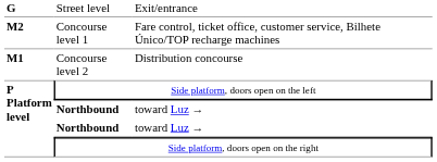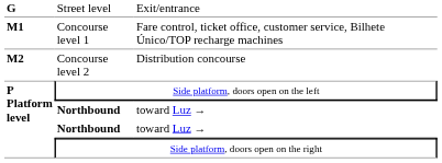 <table table border=0 cellspacing=0 cellpadding=3>
 <tr>
 <td style="vertical-align:top;" width=50><strong>G</strong></td>
 <td style="vertical-align:top;" width=100>Street level</td>
 <td style="vertical-align:top;" width=400>Exit/entrance</td>
 </tr>
 <tr>
-<td style="border-top:solid 1px gray;vertical-align:top;"><strong>M2</strong></td>
+<td style="border-top:solid 1px gray;vertical-align:top;"><strong>M1</strong></td>
 <td style="border-top:solid 1px gray;vertical-align:top;">Concourse level 1</td>
 <td style="border-top:solid 1px gray;vertical-align:top;">Fare control, ticket office, customer service, Bilhete Único/TOP recharge machines</td>
 </tr>
 <tr>
-<td style="border-top:solid 1px gray;vertical-align:top;"><strong>M1</strong></td>
+<td style="border-top:solid 1px gray;vertical-align:top;"><strong>M2</strong></td>
 <td style="border-top:solid 1px gray;vertical-align:top;">Concourse level 2</td>
 <td style="border-top:solid 1px gray;vertical-align:top;">Distribution concourse</td>
 </tr>
 <tr>
 <td style="border-top:solid 1px gray;border-bottom:solid 1px gray;vertical-align:top;" rowspan=5><strong>P<br>Platform level</strong></td>
 </tr>
 <tr>
 <td style="border-top:solid 1px gray;border-right:solid 2px black;border-left:solid 2px black;border-bottom:solid 2px black;text-align:center;" colspan=5><small><a href='#'>Side platform</a>, doors open on the left</small></td>
 </tr>
 <tr>
 <td style="border-top:solid 1px gray;"><span><strong>Northbound</strong></span></td>
 <td style="border-top:solid 1px gray;"> toward <a href='#'>Luz</a> →</td>
 </tr>
 <tr>
 <td style="border-bottom:solid 1px gray;"><span><strong>Northbound</strong></span></td>
 <td style="border-bottom:solid 1px gray;"> toward <a href='#'>Luz</a> →</td>
 </tr>
 <tr>
 <td style="border-top:solid 2px black;border-right:solid 2px black;border-left:solid 2px black;border-bottom:solid 1px gray;text-align:center;" colspan=5><small><a href='#'>Side platform</a>, doors open on the right</small></td>
 </tr>
 </table>
